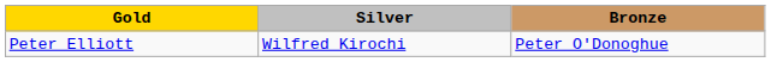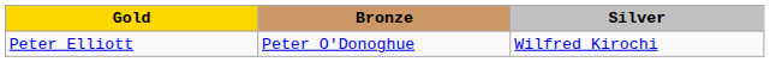 <table class="wikitable" style="text-align:left">
 <tr align="center">
 <td width=200 bgcolor=gold><strong>Gold</strong></td>
+<td width=200 bgcolor=CC9966><strong>Bronze</strong></td>
 <td width=200 bgcolor=silver><strong>Silver</strong></td>
-<td width=200 bgcolor=CC9966><strong>Bronze</strong></td>
 </tr>
 <tr>
 <td><a href='#'>Peter Elliott</a><br><em></em></td>
+<td><a href='#'>Peter O'Donoghue</a><br><em></em></td>
 <td><a href='#'>Wilfred Kirochi</a><br><em></em></td>
-<td><a href='#'>Peter O'Donoghue</a><br><em></em></td>
 </tr>
 </table>
